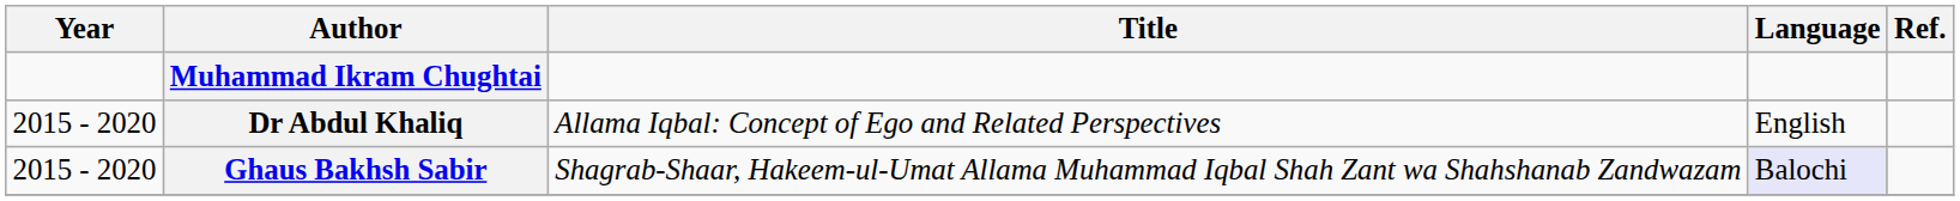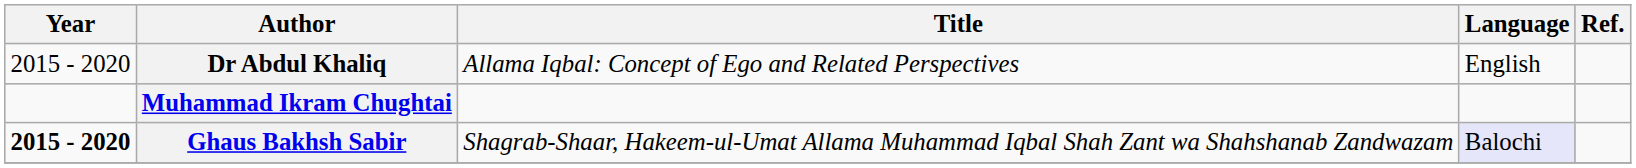 <table class="wikitable sortable">
 <tr>
 <th>Year</th>
 <th>Author</th>
 <th>Title</th>
 <th>Language</th>
 <th>Ref.</th>
 </tr>
 <tr>
+<td>2015 - 2020</td>
+<th>Dr Abdul Khaliq</th>
+<td><em>Allama Iqbal: Concept of Ego and Related Perspectives</em></td>
+<td>English</td>
+<td></td>
+</tr>
+<tr>
 <td></td>
 <th><a href='#'>Muhammad Ikram Chughtai</a></th>
 <td></td>
 <td></td>
 <td></td>
 </tr>
 <tr>
-<td>2015 - 2020</td>
-<th>Dr Abdul Khaliq</th>
-<td><em>Allama Iqbal: Concept of Ego and Related Perspectives</em></td>
-<td>English</td>
-<td></td>
-</tr>
-<tr>
-<td>2015 - 2020</td>
+<td><strong>2015 - 2020</strong></td>
 <th><a href='#'>Ghaus Bakhsh Sabir</a></th>
 <td><em>Shagrab-Shaar, Hakeem-ul-Umat Allama Muhammad Iqbal Shah Zant wa Shahshanab Zandwazam</em></td>
 <td style="background: lavender;">Balochi</td>
 <td></td>
 </tr>
 <tr>
 </tr>
 </table>
